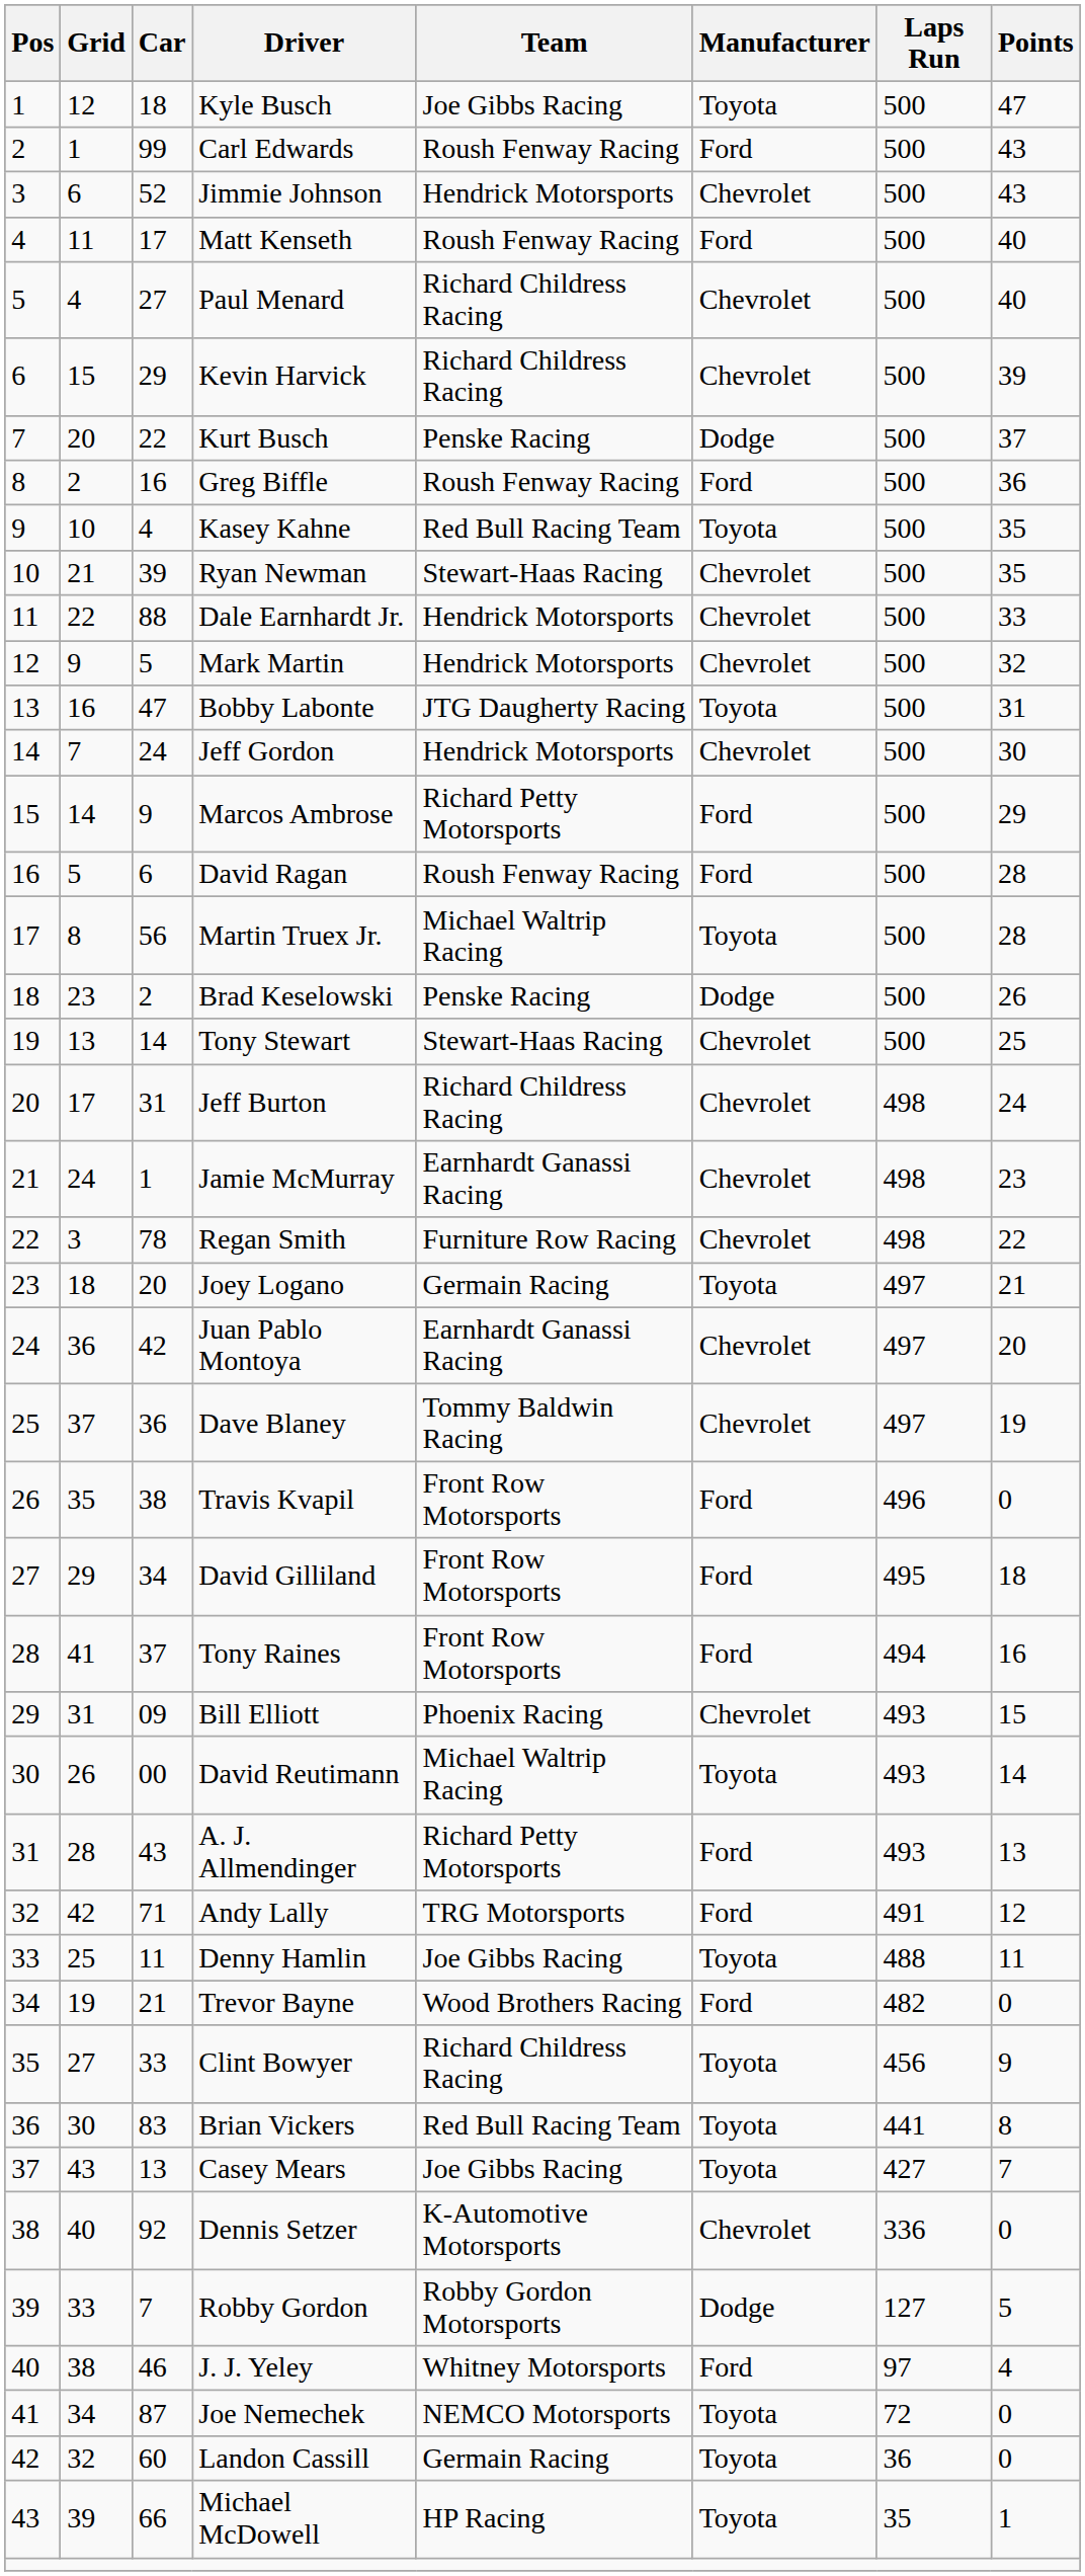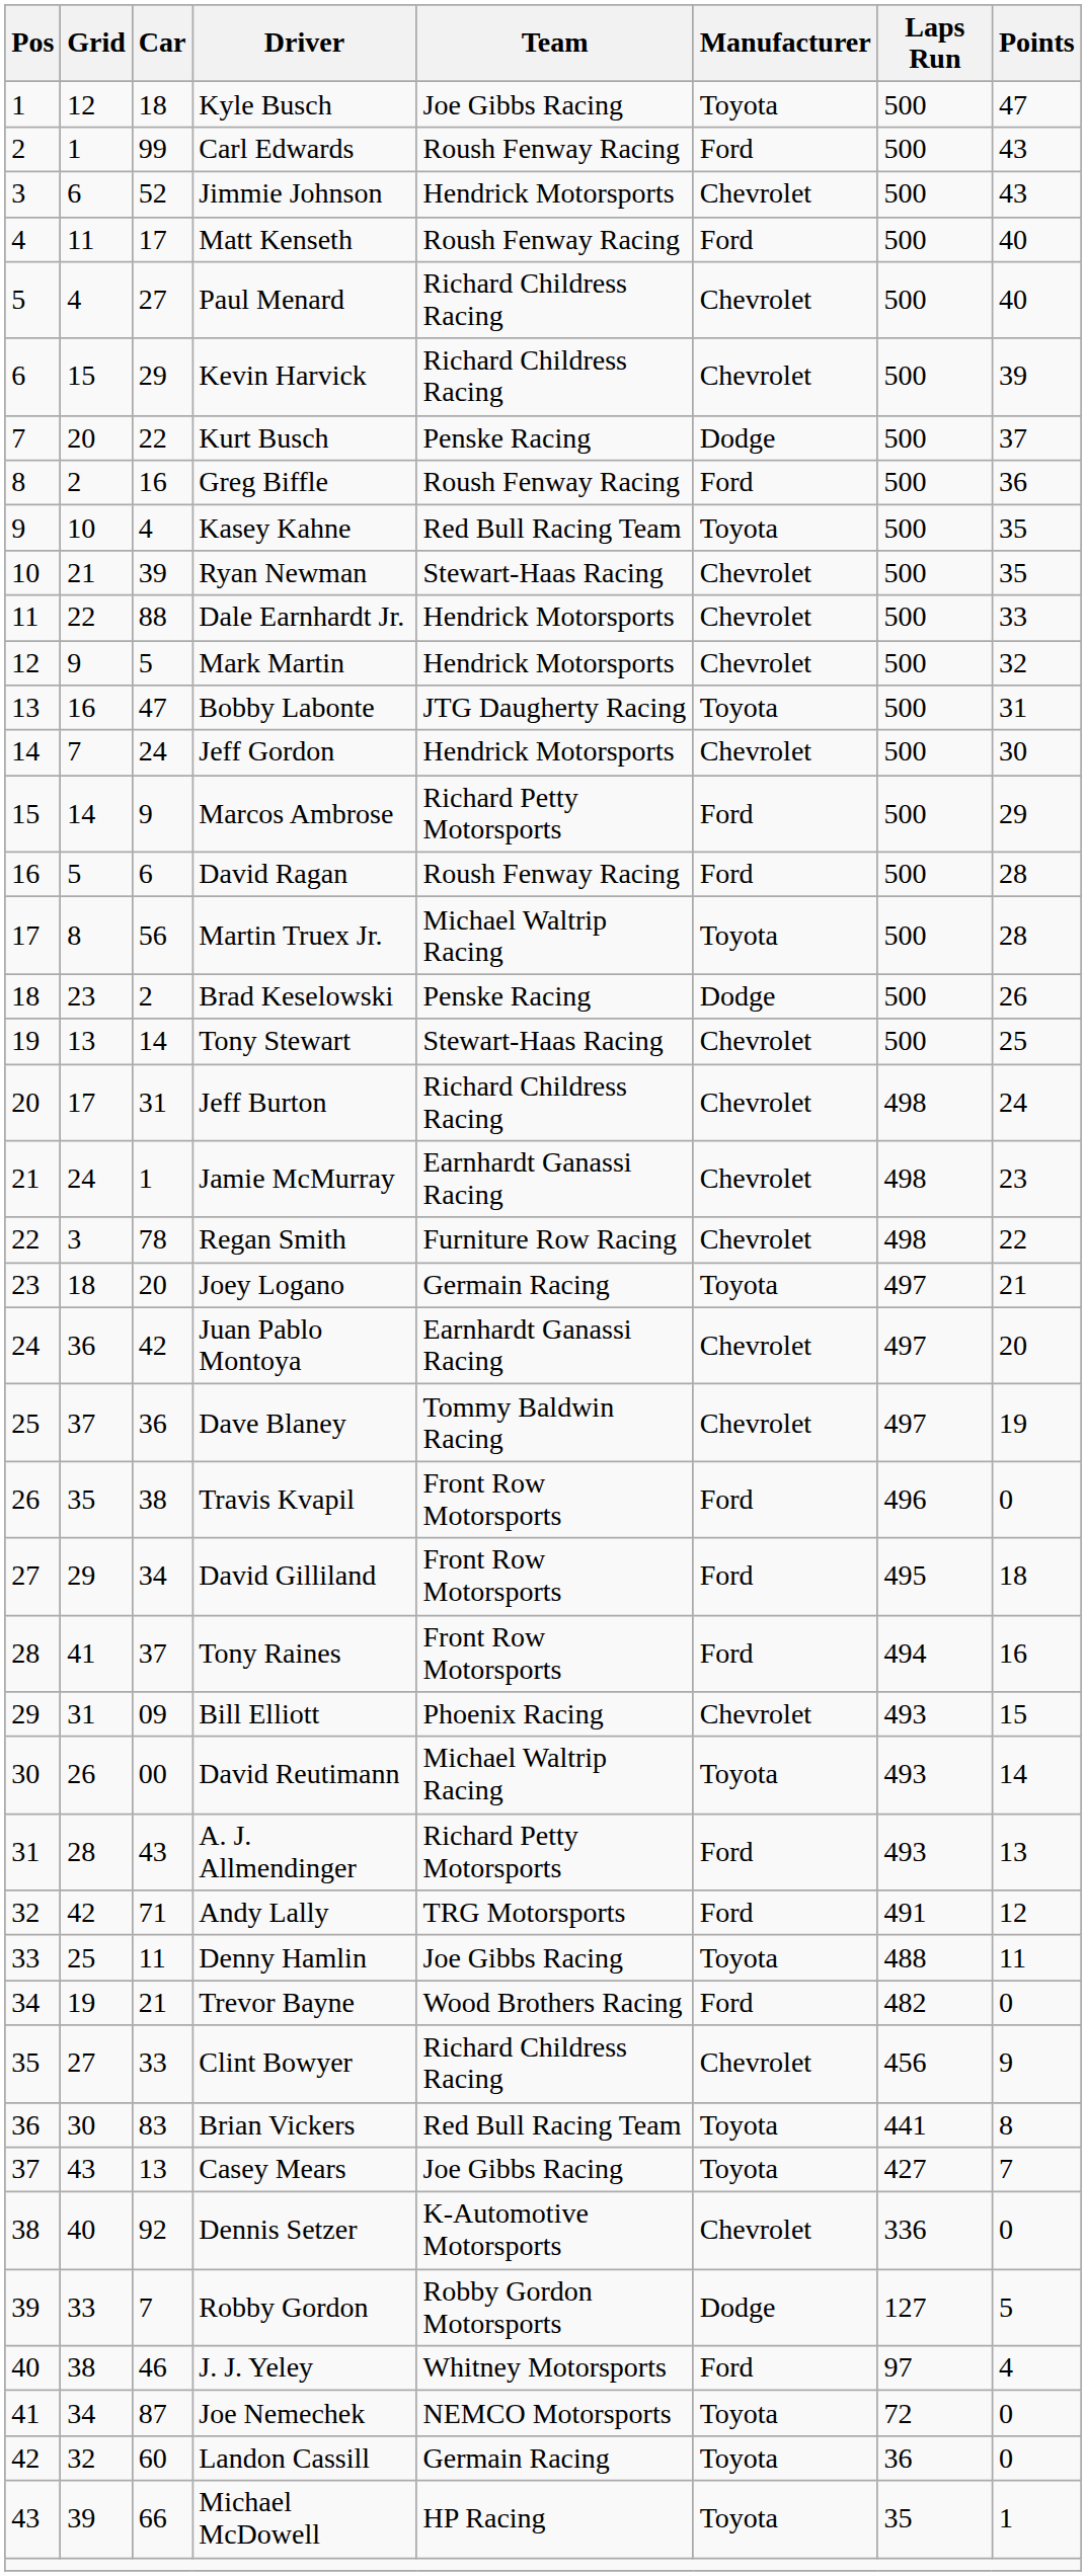 <table class="sortable wikitable" border="1">
 <tr>
 <th>Pos</th>
 <th>Grid</th>
 <th>Car</th>
 <th>Driver</th>
 <th>Team</th>
 <th>Manufacturer</th>
 <th>Laps Run</th>
 <th>Points</th>
 </tr>
 <tr>
 <td>1</td>
 <td>12</td>
 <td>18</td>
 <td>Kyle Busch</td>
 <td>Joe Gibbs Racing</td>
 <td>Toyota</td>
 <td>500</td>
 <td>47</td>
 </tr>
 <tr>
 <td>2</td>
 <td>1</td>
 <td>99</td>
 <td>Carl Edwards</td>
 <td>Roush Fenway Racing</td>
 <td>Ford</td>
 <td>500</td>
 <td>43</td>
 </tr>
 <tr>
 <td>3</td>
 <td>6</td>
 <td>52</td>
 <td>Jimmie Johnson</td>
 <td>Hendrick Motorsports</td>
 <td>Chevrolet</td>
 <td>500</td>
 <td>43</td>
 </tr>
 <tr>
 <td>4</td>
 <td>11</td>
 <td>17</td>
 <td>Matt Kenseth</td>
 <td>Roush Fenway Racing</td>
 <td>Ford</td>
 <td>500</td>
 <td>40</td>
 </tr>
 <tr>
 <td>5</td>
 <td>4</td>
 <td>27</td>
 <td>Paul Menard</td>
 <td>Richard Childress Racing</td>
 <td>Chevrolet</td>
 <td>500</td>
 <td>40</td>
 </tr>
 <tr>
 <td>6</td>
 <td>15</td>
 <td>29</td>
 <td>Kevin Harvick</td>
 <td>Richard Childress Racing</td>
 <td>Chevrolet</td>
 <td>500</td>
 <td>39</td>
 </tr>
 <tr>
 <td>7</td>
 <td>20</td>
 <td>22</td>
 <td>Kurt Busch</td>
 <td>Penske Racing</td>
 <td>Dodge</td>
 <td>500</td>
 <td>37</td>
 </tr>
 <tr>
 <td>8</td>
 <td>2</td>
 <td>16</td>
 <td>Greg Biffle</td>
 <td>Roush Fenway Racing</td>
 <td>Ford</td>
 <td>500</td>
 <td>36</td>
 </tr>
 <tr>
 <td>9</td>
 <td>10</td>
 <td>4</td>
 <td>Kasey Kahne</td>
 <td>Red Bull Racing Team</td>
 <td>Toyota</td>
 <td>500</td>
 <td>35</td>
 </tr>
 <tr>
 <td>10</td>
 <td>21</td>
 <td>39</td>
 <td>Ryan Newman</td>
 <td>Stewart-Haas Racing</td>
 <td>Chevrolet</td>
 <td>500</td>
 <td>35</td>
 </tr>
 <tr>
 <td>11</td>
 <td>22</td>
 <td>88</td>
 <td>Dale Earnhardt Jr.</td>
 <td>Hendrick Motorsports</td>
 <td>Chevrolet</td>
 <td>500</td>
 <td>33</td>
 </tr>
 <tr>
 <td>12</td>
 <td>9</td>
 <td>5</td>
 <td>Mark Martin</td>
 <td>Hendrick Motorsports</td>
 <td>Chevrolet</td>
 <td>500</td>
 <td>32</td>
 </tr>
 <tr>
 <td>13</td>
 <td>16</td>
 <td>47</td>
 <td>Bobby Labonte</td>
 <td>JTG Daugherty Racing</td>
 <td>Toyota</td>
 <td>500</td>
 <td>31</td>
 </tr>
 <tr>
 <td>14</td>
 <td>7</td>
 <td>24</td>
 <td>Jeff Gordon</td>
 <td>Hendrick Motorsports</td>
 <td>Chevrolet</td>
 <td>500</td>
 <td>30</td>
 </tr>
 <tr>
 <td>15</td>
 <td>14</td>
 <td>9</td>
 <td>Marcos Ambrose</td>
 <td>Richard Petty Motorsports</td>
 <td>Ford</td>
 <td>500</td>
 <td>29</td>
 </tr>
 <tr>
 <td>16</td>
 <td>5</td>
 <td>6</td>
 <td>David Ragan</td>
 <td>Roush Fenway Racing</td>
 <td>Ford</td>
 <td>500</td>
 <td>28</td>
 </tr>
 <tr>
 <td>17</td>
 <td>8</td>
 <td>56</td>
 <td>Martin Truex Jr.</td>
 <td>Michael Waltrip Racing</td>
 <td>Toyota</td>
 <td>500</td>
 <td>28</td>
 </tr>
 <tr>
 <td>18</td>
 <td>23</td>
 <td>2</td>
 <td>Brad Keselowski</td>
 <td>Penske Racing</td>
 <td>Dodge</td>
 <td>500</td>
 <td>26</td>
 </tr>
 <tr>
 <td>19</td>
 <td>13</td>
 <td>14</td>
 <td>Tony Stewart</td>
 <td>Stewart-Haas Racing</td>
 <td>Chevrolet</td>
 <td>500</td>
 <td>25</td>
 </tr>
 <tr>
 <td>20</td>
 <td>17</td>
 <td>31</td>
 <td>Jeff Burton</td>
 <td>Richard Childress Racing</td>
 <td>Chevrolet</td>
 <td>498</td>
 <td>24</td>
 </tr>
 <tr>
 <td>21</td>
 <td>24</td>
 <td>1</td>
 <td>Jamie McMurray</td>
 <td>Earnhardt Ganassi Racing</td>
 <td>Chevrolet</td>
 <td>498</td>
 <td>23</td>
 </tr>
 <tr>
 <td>22</td>
 <td>3</td>
 <td>78</td>
 <td>Regan Smith</td>
 <td>Furniture Row Racing</td>
 <td>Chevrolet</td>
 <td>498</td>
 <td>22</td>
 </tr>
 <tr>
 <td>23</td>
 <td>18</td>
 <td>20</td>
 <td>Joey Logano</td>
 <td>Germain Racing</td>
 <td>Toyota</td>
 <td>497</td>
 <td>21</td>
 </tr>
 <tr>
 <td>24</td>
 <td>36</td>
 <td>42</td>
 <td>Juan Pablo Montoya</td>
 <td>Earnhardt Ganassi Racing</td>
 <td>Chevrolet</td>
 <td>497</td>
 <td>20</td>
 </tr>
 <tr>
 <td>25</td>
 <td>37</td>
 <td>36</td>
 <td>Dave Blaney</td>
 <td>Tommy Baldwin Racing</td>
 <td>Chevrolet</td>
 <td>497</td>
 <td>19</td>
 </tr>
 <tr>
 <td>26</td>
 <td>35</td>
 <td>38</td>
 <td>Travis Kvapil</td>
 <td>Front Row Motorsports</td>
 <td>Ford</td>
 <td>496</td>
 <td>0</td>
 </tr>
 <tr>
 <td>27</td>
 <td>29</td>
 <td>34</td>
 <td>David Gilliland</td>
 <td>Front Row Motorsports</td>
 <td>Ford</td>
 <td>495</td>
 <td>18</td>
 </tr>
 <tr>
 <td>28</td>
 <td>41</td>
 <td>37</td>
 <td>Tony Raines</td>
 <td>Front Row Motorsports</td>
 <td>Ford</td>
 <td>494</td>
 <td>16</td>
 </tr>
 <tr>
 <td>29</td>
 <td>31</td>
 <td>09</td>
 <td>Bill Elliott</td>
 <td>Phoenix Racing</td>
 <td>Chevrolet</td>
 <td>493</td>
 <td>15</td>
 </tr>
 <tr>
 <td>30</td>
 <td>26</td>
 <td>00</td>
 <td>David Reutimann</td>
 <td>Michael Waltrip Racing</td>
 <td>Toyota</td>
 <td>493</td>
 <td>14</td>
 </tr>
 <tr>
 <td>31</td>
 <td>28</td>
 <td>43</td>
 <td>A. J. Allmendinger</td>
 <td>Richard Petty Motorsports</td>
 <td>Ford</td>
 <td>493</td>
 <td>13</td>
 </tr>
 <tr>
 <td>32</td>
 <td>42</td>
 <td>71</td>
 <td>Andy Lally</td>
 <td>TRG Motorsports</td>
 <td>Ford</td>
 <td>491</td>
 <td>12</td>
 </tr>
 <tr>
 <td>33</td>
 <td>25</td>
 <td>11</td>
 <td>Denny Hamlin</td>
 <td>Joe Gibbs Racing</td>
 <td>Toyota</td>
 <td>488</td>
 <td>11</td>
 </tr>
 <tr>
 <td>34</td>
 <td>19</td>
 <td>21</td>
 <td>Trevor Bayne</td>
 <td>Wood Brothers Racing</td>
 <td>Ford</td>
 <td>482</td>
 <td>0</td>
 </tr>
 <tr>
 <td>35</td>
 <td>27</td>
 <td>33</td>
 <td>Clint Bowyer</td>
 <td>Richard Childress Racing</td>
-<td>Toyota</td>
+<td>Chevrolet</td>
 <td>456</td>
 <td>9</td>
 </tr>
 <tr>
 <td>36</td>
 <td>30</td>
 <td>83</td>
 <td>Brian Vickers</td>
 <td>Red Bull Racing Team</td>
 <td>Toyota</td>
 <td>441</td>
 <td>8</td>
 </tr>
 <tr>
 <td>37</td>
 <td>43</td>
 <td>13</td>
 <td>Casey Mears</td>
 <td>Joe Gibbs Racing</td>
 <td>Toyota</td>
 <td>427</td>
 <td>7</td>
 </tr>
 <tr>
 <td>38</td>
 <td>40</td>
 <td>92</td>
 <td>Dennis Setzer</td>
 <td>K-Automotive Motorsports</td>
 <td>Chevrolet</td>
 <td>336</td>
 <td>0</td>
 </tr>
 <tr>
 <td>39</td>
 <td>33</td>
 <td>7</td>
 <td>Robby Gordon</td>
 <td>Robby Gordon Motorsports</td>
 <td>Dodge</td>
 <td>127</td>
 <td>5</td>
 </tr>
 <tr>
 <td>40</td>
 <td>38</td>
 <td>46</td>
 <td>J. J. Yeley</td>
 <td>Whitney Motorsports</td>
 <td>Ford</td>
 <td>97</td>
 <td>4</td>
 </tr>
 <tr>
 <td>41</td>
 <td>34</td>
 <td>87</td>
 <td>Joe Nemechek</td>
 <td>NEMCO Motorsports</td>
 <td>Toyota</td>
 <td>72</td>
 <td>0</td>
 </tr>
 <tr>
 <td>42</td>
 <td>32</td>
 <td>60</td>
 <td>Landon Cassill</td>
 <td>Germain Racing</td>
 <td>Toyota</td>
 <td>36</td>
 <td>0</td>
 </tr>
 <tr>
 <td>43</td>
 <td>39</td>
 <td>66</td>
 <td>Michael McDowell</td>
 <td>HP Racing</td>
 <td>Toyota</td>
 <td>35</td>
 <td>1</td>
 </tr>
 <tr class="sortbottom">
 <td colspan="9"></td>
 </tr>
 </table>
